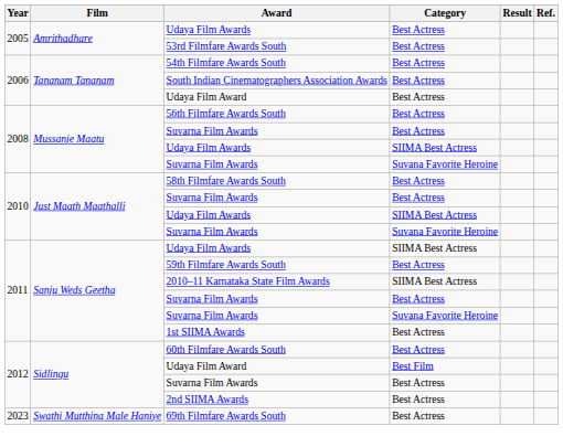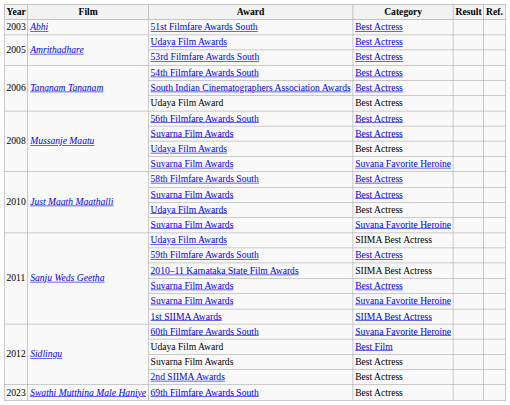 <table class="wikitable">
 <tr style="background:#B0C4DE;">
 <th scope="col">Year</th>
 <th scope="col">Film</th>
 <th scope="col">Award</th>
 <th scope="col">Category</th>
 <th scope="col">Result</th>
 <th scope="col">Ref.</th>
+</tr>
+<tr>
+<td>2003</td>
+<td><em><a href='#'>Abhi</a></em></td>
+<td><a href='#'>51st Filmfare Awards South</a></td>
+<td><a href='#'>Best Actress</a></td>
+<td></td>
+<td></td>
 </tr>
 <tr>
 <td rowspan=2>2005</td>
 <td rowspan=2><em><a href='#'>Amrithadhare</a></em></td>
 <td><a href='#'>Udaya Film Awards</a></td>
 <td><a href='#'>Best Actress</a></td>
 <td></td>
 <td></td>
 </tr>
 <tr>
 <td><a href='#'>53rd Filmfare Awards South</a></td>
 <td><a href='#'>Best Actress</a></td>
 <td></td>
 <td></td>
 </tr>
 <tr>
 <td rowspan=3>2006</td>
 <td rowspan=3><em><a href='#'>Tananam Tananam</a></em></td>
 <td><a href='#'>54th Filmfare Awards South</a></td>
 <td><a href='#'>Best Actress</a></td>
 <td></td>
 <td></td>
 </tr>
 <tr>
 <td><a href='#'>South Indian Cinematographers Association Awards</a></td>
 <td><a href='#'>Best Actress</a></td>
 <td></td>
 <td></td>
 </tr>
 <tr>
 <td>Udaya Film Award</td>
 <td>Best Actress</td>
 <td></td>
 <td></td>
 </tr>
 <tr>
 <td rowspan=4>2008</td>
 <td rowspan=4><em><a href='#'>Mussanje Maatu</a> </em></td>
 <td><a href='#'>56th Filmfare Awards South</a></td>
 <td><a href='#'>Best Actress</a></td>
 <td></td>
 <td></td>
 </tr>
 <tr>
 <td><a href='#'>Suvarna Film Awards</a></td>
 <td><a href='#'>Best Actress</a></td>
 <td></td>
 <td></td>
 </tr>
 <tr>
 <td><a href='#'>Udaya Film Awards</a></td>
-<td><a href='#'>SIIMA Best Actress</a></td>
+<td>Best Actress</td>
 <td></td>
 <td></td>
 </tr>
 <tr>
 <td><a href='#'>Suvarna Film Awards</a></td>
 <td><a href='#'>Suvana Favorite Heroine</a></td>
 <td></td>
 <td></td>
 </tr>
 <tr>
 <td rowspan=4>2010</td>
 <td rowspan=4><em><a href='#'>Just Maath Maathalli</a></em></td>
 <td><a href='#'>58th Filmfare Awards South</a></td>
 <td><a href='#'>Best Actress</a></td>
 <td></td>
 <td></td>
 </tr>
 <tr>
 <td><a href='#'>Suvarna Film Awards</a></td>
 <td><a href='#'>Best Actress</a></td>
 <td></td>
 <td></td>
 </tr>
 <tr>
 <td><a href='#'>Udaya Film Awards</a></td>
-<td><a href='#'>SIIMA Best Actress</a></td>
+<td>Best Actress</td>
 <td></td>
 <td></td>
 </tr>
 <tr>
 <td><a href='#'>Suvarna Film Awards</a></td>
 <td><a href='#'>Suvana Favorite Heroine</a></td>
 <td></td>
 <td></td>
 </tr>
 <tr>
 <td rowspan=6>2011</td>
 <td rowspan=6><em><a href='#'>Sanju Weds Geetha</a> </em></td>
 <td><a href='#'>Udaya Film Awards</a></td>
 <td>SIIMA Best Actress</td>
 <td></td>
 <td></td>
 </tr>
 <tr>
 <td><a href='#'>59th Filmfare Awards South</a></td>
 <td><a href='#'>Best Actress</a></td>
 <td></td>
 <td></td>
 </tr>
 <tr>
 <td><a href='#'>2010–11 Karnataka State Film Awards</a></td>
 <td>SIIMA Best Actress</td>
 <td></td>
 <td></td>
 </tr>
 <tr>
 <td><a href='#'>Suvarna Film Awards</a></td>
 <td><a href='#'>Best Actress</a></td>
 <td></td>
 <td></td>
 </tr>
 <tr>
 <td><a href='#'>Suvarna Film Awards</a></td>
 <td><a href='#'>Suvana Favorite Heroine</a></td>
 <td></td>
 <td></td>
 </tr>
 <tr>
 <td><a href='#'>1st SIIMA Awards</a></td>
-<td>Best Actress</td>
+<td><a href='#'>SIIMA Best Actress</a></td>
 <td></td>
 <td></td>
 </tr>
 <tr>
 <td rowspan=4>2012</td>
 <td rowspan=4><em><a href='#'>Sidlingu</a></em></td>
 <td><a href='#'>60th Filmfare Awards South</a></td>
-<td><a href='#'>Best Actress</a></td>
+<td><a href='#'>Suvana Favorite Heroine</a></td>
 <td></td>
 <td></td>
 </tr>
 <tr>
 <td>Udaya Film Award</td>
 <td><a href='#'>Best Film</a></td>
 <td></td>
 <td></td>
 </tr>
 <tr>
 <td>Suvarna Film Awards</td>
 <td>Best Actress</td>
 <td></td>
 <td></td>
 </tr>
 <tr>
 <td><a href='#'>2nd SIIMA Awards</a></td>
 <td>Best Actress</td>
 <td></td>
 <td></td>
 </tr>
 <tr>
 <td rowspan=1>2023</td>
 <td rowspan="3"><em><a href='#'>Swathi Mutthina Male Haniye</a></em></td>
 <td><a href='#'>69th Filmfare Awards South</a></td>
 <td>Best Actress</td>
 <td></td>
 <td></td>
 </tr>
 </table>
